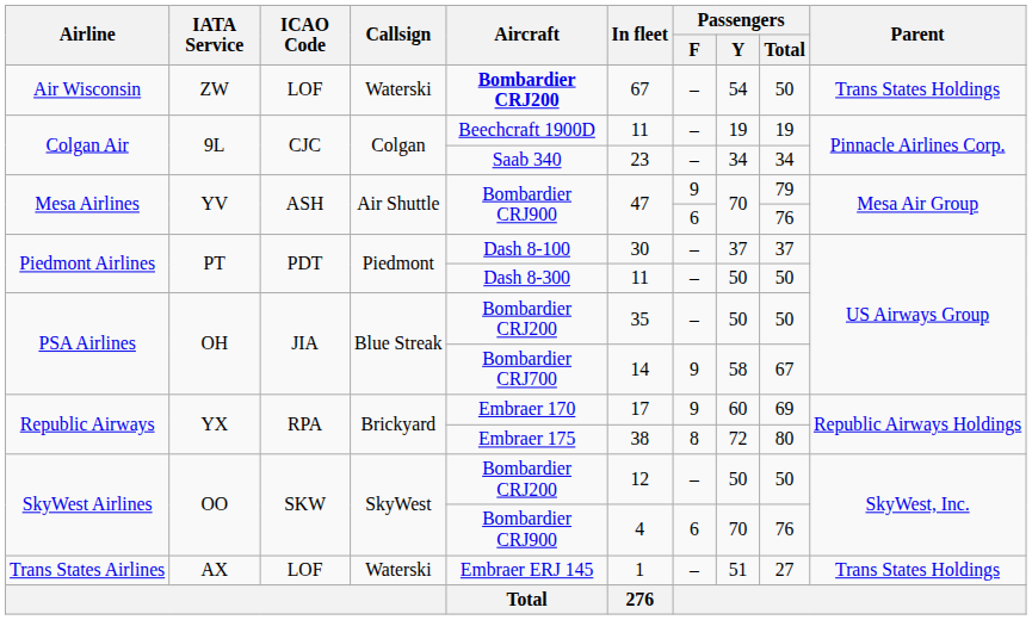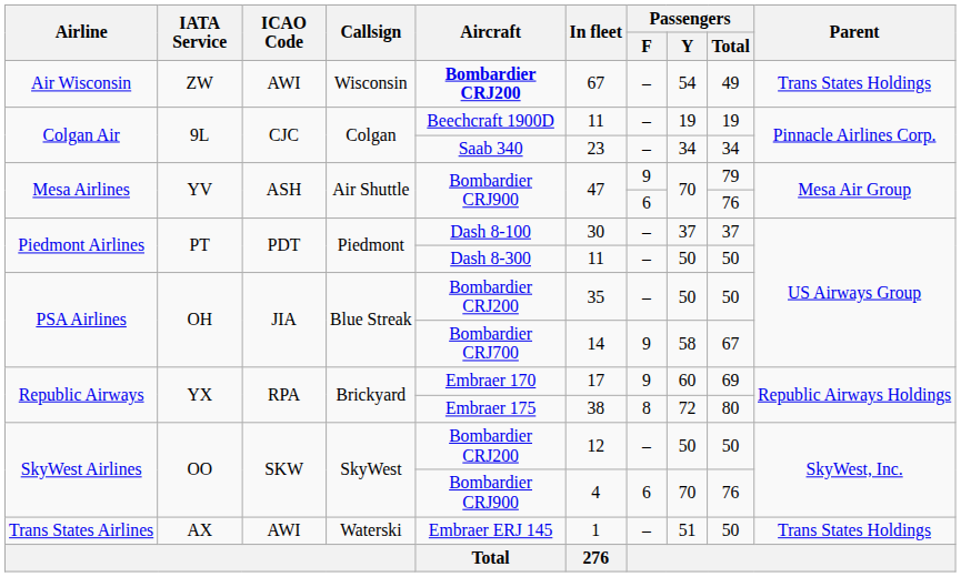 <table class="wikitable sortable" style="border-collapse:collapse;text-align:center;">
 <tr>
 <th rowspan="2">Airline</th>
 <th rowspan="2" style="width:70px">IATA Service</th>
 <th rowspan="2" style="width:70px">ICAO Code</th>
 <th rowspan="2">Callsign</th>
 <th rowspan="2" style="width:130px;">Aircraft</th>
 <th rowspan="2">In fleet</th>
 <th colspan="3">Passengers</th>
 <th rowspan="2">Parent</th>
 </tr>
 <tr>
 <th style="width:30px;"><abbr>F</abbr><abbr></abbr></th>
 <th style="width:30px;"><abbr>Y</abbr><abbr></abbr></th>
 <th style="width:30px;">Total</th>
 </tr>
 <tr>
 <td><a href='#'>Air Wisconsin</a></td>
 <td style="text-align:center">ZW</td>
-<td style="text-align:center">LOF</td>
-<td>Waterski</td>
+<td style="text-align:center">AWI</td>
+<td>Wisconsin</td>
 <td><strong><a href='#'>Bombardier CRJ200</a></strong></td>
 <td>67</td>
 <td>–</td>
 <td>54</td>
-<td>50</td>
+<td>49</td>
 <td><a href='#'>Trans States Holdings</a></td>
 </tr>
 <tr>
 <td rowspan="2"><a href='#'>Colgan Air</a></td>
 <td rowspan="2">9L</td>
 <td rowspan="2">CJC</td>
 <td rowspan="2">Colgan</td>
 <td><a href='#'>Beechcraft 1900D</a></td>
 <td>11</td>
 <td>–</td>
 <td>19</td>
 <td>19</td>
 <td rowspan="2"><a href='#'>Pinnacle Airlines Corp.</a></td>
 </tr>
 <tr>
 <td><a href='#'>Saab 340</a></td>
 <td>23</td>
 <td>–</td>
 <td>34</td>
 <td>34</td>
 </tr>
 <tr>
 <td rowspan="2"><a href='#'>Mesa Airlines</a></td>
 <td style="text-align:center" rowspan="2">YV</td>
 <td style="text-align:center" rowspan="2">ASH</td>
 <td rowspan="2">Air Shuttle</td>
 <td rowspan="2"><a href='#'>Bombardier CRJ900</a></td>
 <td rowspan="2">47</td>
 <td>9</td>
 <td rowspan="2">70</td>
 <td>79</td>
 <td rowspan="2"><a href='#'>Mesa Air Group</a></td>
 </tr>
 <tr>
 <td>6</td>
 <td>76</td>
 </tr>
 <tr>
 <td rowspan="2"><a href='#'>Piedmont Airlines</a></td>
 <td style="text-align:center" rowspan="2">PT</td>
 <td style="text-align:center" rowspan="2">PDT</td>
 <td rowspan="2">Piedmont</td>
 <td><a href='#'>Dash 8-100</a></td>
 <td>30</td>
 <td>–</td>
 <td>37</td>
 <td>37</td>
 <td rowspan="4"><a href='#'>US Airways Group</a></td>
 </tr>
 <tr>
 <td><a href='#'>Dash 8-300</a></td>
 <td>11</td>
 <td>–</td>
 <td>50</td>
 <td>50</td>
 </tr>
 <tr>
 <td rowspan="2"><a href='#'>PSA Airlines</a></td>
 <td style="text-align:center" rowspan="2">OH</td>
 <td style="text-align:center" rowspan="2">JIA</td>
 <td rowspan="2">Blue Streak</td>
 <td><a href='#'>Bombardier CRJ200</a></td>
 <td>35</td>
 <td>–</td>
 <td>50</td>
 <td>50</td>
 </tr>
 <tr>
 <td><a href='#'>Bombardier CRJ700</a></td>
 <td>14</td>
 <td>9</td>
 <td>58</td>
 <td>67</td>
 </tr>
 <tr>
 <td rowspan="2"><a href='#'>Republic Airways</a></td>
 <td style="text-align:center" rowspan="2">YX</td>
 <td style="text-align:center" rowspan="2">RPA</td>
 <td rowspan="2">Brickyard</td>
 <td><a href='#'>Embraer 170</a></td>
 <td>17</td>
 <td>9</td>
 <td>60</td>
 <td>69</td>
 <td rowspan="2"><a href='#'>Republic Airways Holdings</a></td>
 </tr>
 <tr>
 <td><a href='#'>Embraer 175</a></td>
 <td>38</td>
 <td>8</td>
 <td>72</td>
 <td>80</td>
 </tr>
 <tr>
 <td rowspan="2"><a href='#'>SkyWest Airlines</a></td>
 <td style="text-align:center" rowspan="2">OO</td>
 <td style="text-align:center" rowspan="2">SKW</td>
 <td rowspan="2">SkyWest</td>
 <td><a href='#'>Bombardier CRJ200</a></td>
 <td>12</td>
 <td>–</td>
 <td>50</td>
 <td>50</td>
 <td rowspan="2"><a href='#'>SkyWest, Inc.</a></td>
 </tr>
 <tr>
 <td><a href='#'>Bombardier CRJ900</a></td>
 <td>4</td>
 <td>6</td>
 <td>70</td>
 <td>76</td>
 </tr>
 <tr>
 <td><a href='#'>Trans States Airlines</a></td>
 <td style="text-align:center">AX</td>
-<td style="text-align:center">LOF</td>
+<td style="text-align:center">AWI</td>
 <td>Waterski</td>
 <td><a href='#'>Embraer ERJ 145</a></td>
 <td>1</td>
 <td>–</td>
 <td>51</td>
-<td>27</td>
+<td>50</td>
 <td><a href='#'>Trans States Holdings</a></td>
 </tr>
 <tr>
 <th colspan="4"></th>
 <th>Total</th>
 <th>276</th>
 <th colspan="4"></th>
 </tr>
 </table>
